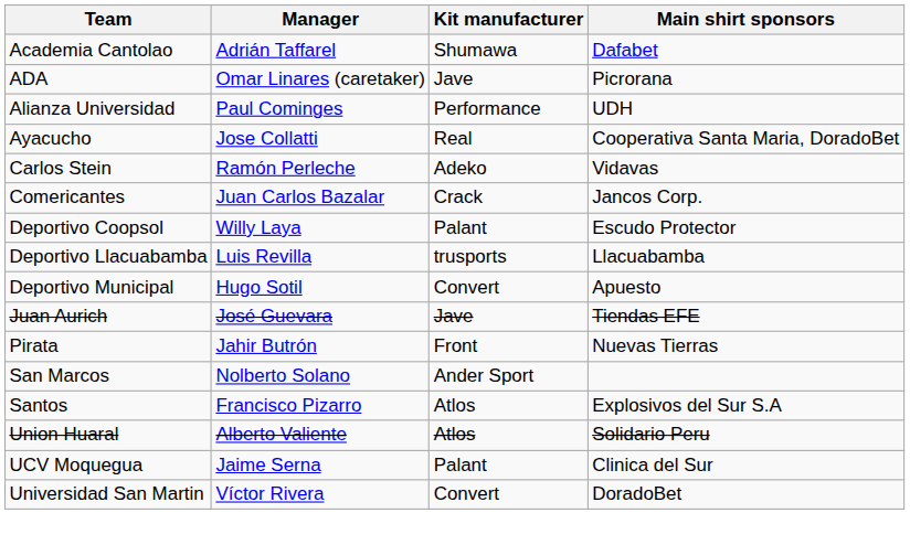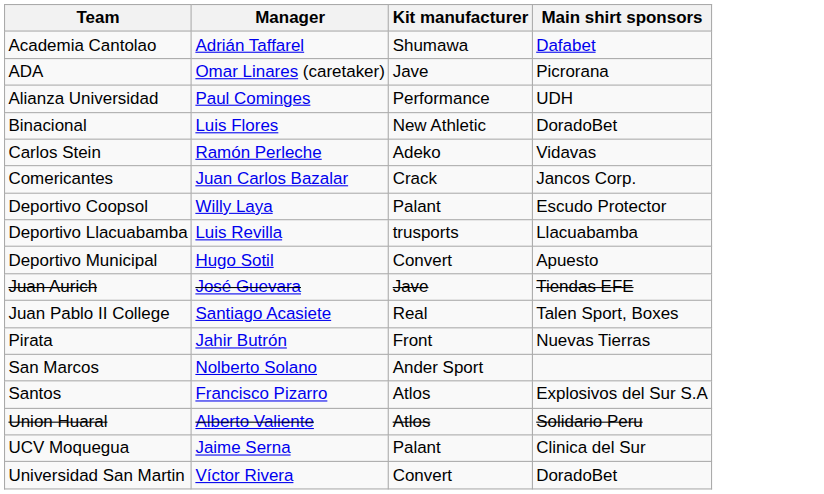 <table class="wikitable">
 <tr>
 <th>Team</th>
 <th><strong>Manager</strong></th>
 <th><strong>Kit manufacturer</strong></th>
 <th><strong>Main shirt sponsors</strong></th>
 </tr>
 <tr>
 <td>Academia Cantolao</td>
 <td> <a href='#'>Adrián Taffarel</a></td>
 <td>Shumawa</td>
 <td><a href='#'>Dafabet</a></td>
 </tr>
 <tr>
 <td>ADA</td>
 <td> <a href='#'>Omar Linares</a> (caretaker)</td>
 <td>Jave</td>
 <td>Picrorana</td>
 </tr>
 <tr>
 <td>Alianza Universidad</td>
 <td> <a href='#'>Paul Cominges</a></td>
 <td>Performance</td>
 <td>UDH</td>
 </tr>
 <tr>
-<td>Ayacucho</td>
-<td> <a href='#'>Jose Collatti</a></td>
-<td>Real</td>
-<td>Cooperativa Santa Maria, DoradoBet</td>
+<td>Binacional</td>
+<td> <a href='#'>Luis Flores</a></td>
+<td>New Athletic</td>
+<td>DoradoBet</td>
 </tr>
 <tr>
 <td>Carlos Stein</td>
 <td> <a href='#'>Ramón Perleche</a></td>
 <td>Adeko</td>
 <td>Vidavas</td>
 </tr>
 <tr>
 <td>Comericantes</td>
 <td> <a href='#'>Juan Carlos Bazalar</a></td>
 <td>Crack</td>
 <td>Jancos Corp.</td>
 </tr>
 <tr>
 <td>Deportivo Coopsol</td>
 <td> <a href='#'>Willy Laya</a></td>
 <td>Palant</td>
 <td>Escudo Protector</td>
 </tr>
 <tr>
 <td>Deportivo Llacuabamba</td>
 <td> <a href='#'>Luis Revilla</a></td>
 <td>trusports</td>
 <td>Llacuabamba</td>
 </tr>
 <tr>
 <td>Deportivo Municipal</td>
 <td> <a href='#'>Hugo Sotil</a></td>
 <td>Convert</td>
 <td>Apuesto</td>
 </tr>
 <tr>
 <td><s>Juan Aurich</s></td>
 <td><s> <a href='#'>José Guevara</a></s></td>
 <td><s>Jave</s></td>
 <td><s>Tiendas EFE</s></td>
 </tr>
 <tr>
+<td>Juan Pablo II College</td>
+<td> <a href='#'>Santiago Acasiete</a></td>
+<td>Real</td>
+<td>Talen Sport, Boxes</td>
+</tr>
+<tr>
 <td>Pirata</td>
 <td> <a href='#'>Jahir Butrón</a></td>
 <td>Front</td>
 <td>Nuevas Tierras</td>
 </tr>
 <tr>
 <td>San Marcos</td>
 <td> <a href='#'>Nolberto Solano</a></td>
 <td>Ander Sport</td>
 <td></td>
 </tr>
 <tr>
 <td>Santos</td>
 <td> <a href='#'>Francisco Pizarro</a></td>
 <td>Atlos</td>
 <td>Explosivos del Sur S.A</td>
 </tr>
 <tr>
 <td><s>Union Huaral</s></td>
 <td><s> <a href='#'>Alberto Valiente</a></s></td>
 <td><s>Atlos</s></td>
 <td><s>Solidario Peru</s></td>
 </tr>
 <tr>
 <td>UCV Moquegua</td>
 <td> <a href='#'>Jaime Serna</a></td>
 <td>Palant</td>
 <td>Clinica del Sur</td>
 </tr>
 <tr>
 <td>Universidad San Martin</td>
 <td> <a href='#'>Víctor Rivera</a></td>
 <td>Convert</td>
 <td>DoradoBet</td>
 </tr>
 </table>
